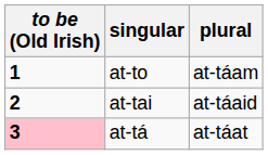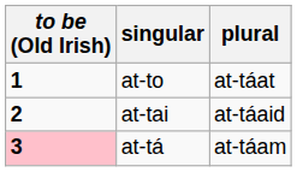 <table class=wikitable>
 <tr>
 <th><em>to be</em><br>(Old Irish)</th>
 <th>singular</th>
 <th>plural</th>
 </tr>
 <tr>
 <td><strong>1</strong></td>
 <td>at-to</td>
-<td>at-táam</td>
+<td>at-táat</td>
 </tr>
 <tr>
 <td><strong>2</strong></td>
 <td>at-tai</td>
 <td>at-táaid</td>
 </tr>
 <tr>
 <td style="background: pink;"><strong>3</strong></td>
 <td>at-tá</td>
-<td>at-táat</td>
+<td>at-táam</td>
 </tr>
 </table>
